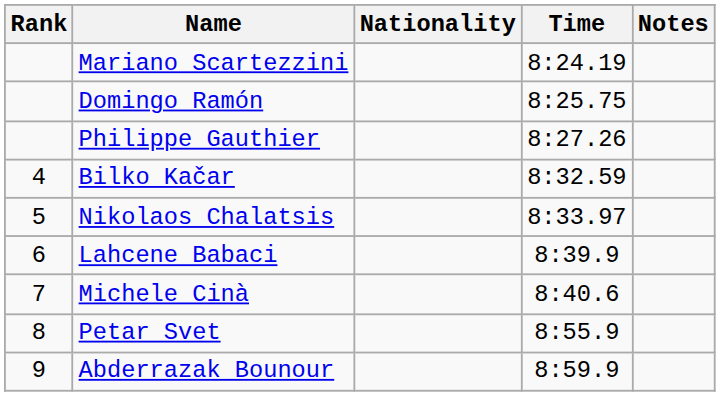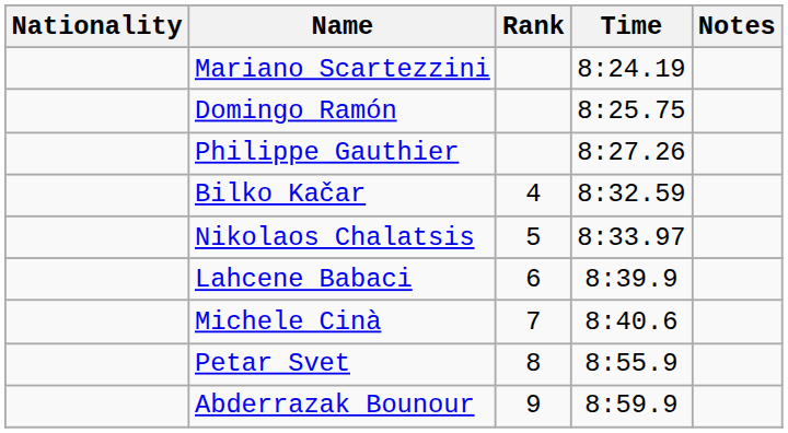 <table class="wikitable sortable" style="text-align:center">
 <tr>
+<th>Nationality</th>
+<th>Name</th>
 <th>Rank</th>
-<th>Name</th>
-<th>Nationality</th>
 <th>Time</th>
 <th>Notes</th>
 </tr>
 <tr>
+<td align=left></td>
+<td align=left><a href='#'>Mariano Scartezzini</a></td>
 <td></td>
-<td align=left><a href='#'>Mariano Scartezzini</a></td>
-<td align=left></td>
 <td>8:24.19</td>
 <td></td>
 </tr>
 <tr>
+<td align=left></td>
+<td align=left><a href='#'>Domingo Ramón</a></td>
 <td></td>
-<td align=left><a href='#'>Domingo Ramón</a></td>
-<td align=left></td>
 <td>8:25.75</td>
 <td></td>
 </tr>
 <tr>
+<td align=left></td>
+<td align=left><a href='#'>Philippe Gauthier</a></td>
 <td></td>
-<td align=left><a href='#'>Philippe Gauthier</a></td>
-<td align=left></td>
 <td>8:27.26</td>
 <td></td>
 </tr>
 <tr>
+<td align=left></td>
+<td align=left><a href='#'>Bilko Kačar</a></td>
 <td>4</td>
-<td align=left><a href='#'>Bilko Kačar</a></td>
-<td align=left></td>
 <td>8:32.59</td>
 <td></td>
 </tr>
 <tr>
+<td align=left></td>
+<td align=left><a href='#'>Nikolaos Chalatsis</a></td>
 <td>5</td>
-<td align=left><a href='#'>Nikolaos Chalatsis</a></td>
-<td align=left></td>
 <td>8:33.97</td>
 <td></td>
 </tr>
 <tr>
+<td align=left></td>
+<td align=left><a href='#'>Lahcene Babaci</a></td>
 <td>6</td>
-<td align=left><a href='#'>Lahcene Babaci</a></td>
-<td align=left></td>
 <td>8:39.9</td>
 <td></td>
 </tr>
 <tr>
+<td align=left></td>
+<td align=left><a href='#'>Michele Cinà</a></td>
 <td>7</td>
-<td align=left><a href='#'>Michele Cinà</a></td>
-<td align=left></td>
 <td>8:40.6</td>
 <td></td>
 </tr>
 <tr>
+<td align=left></td>
+<td align=left><a href='#'>Petar Svet</a></td>
 <td>8</td>
-<td align=left><a href='#'>Petar Svet</a></td>
-<td align=left></td>
 <td>8:55.9</td>
 <td></td>
 </tr>
 <tr>
+<td align=left></td>
+<td align=left><a href='#'>Abderrazak Bounour</a></td>
 <td>9</td>
-<td align=left><a href='#'>Abderrazak Bounour</a></td>
-<td align=left></td>
 <td>8:59.9</td>
 <td></td>
 </tr>
 </table>
